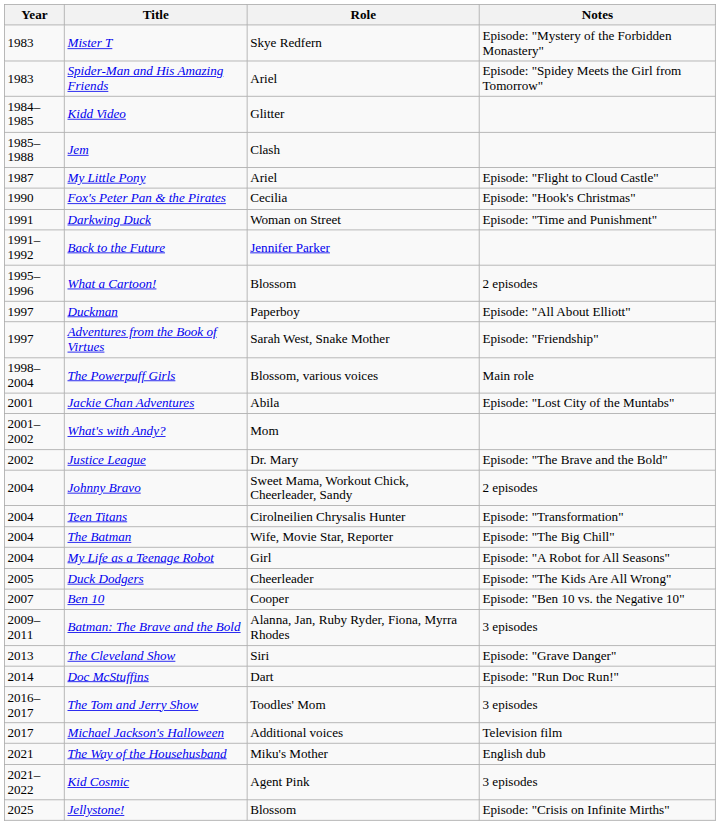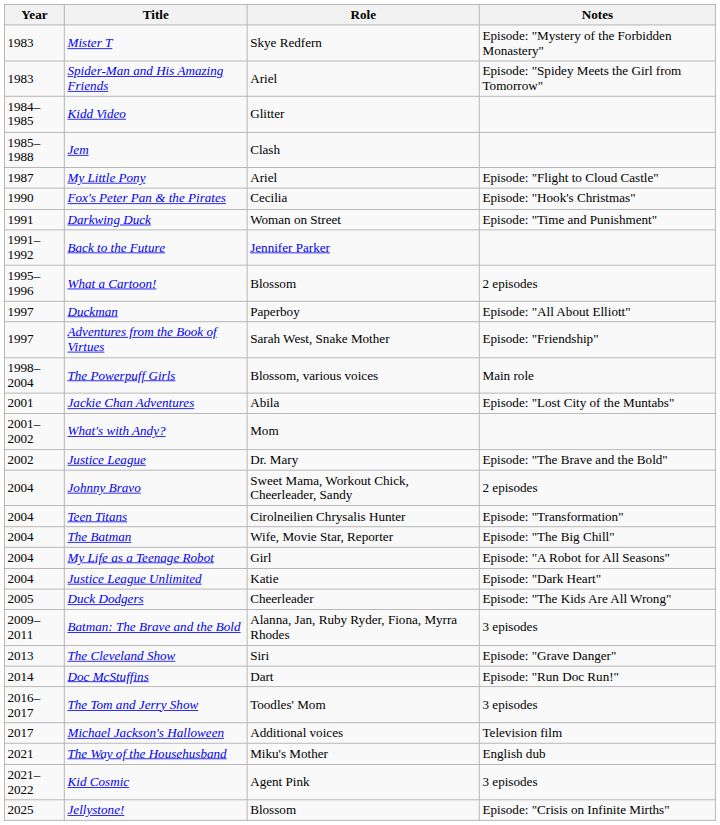 <table class="wikitable sortable">
 <tr>
 <th>Year</th>
 <th>Title</th>
 <th>Role</th>
 <th>Notes</th>
 </tr>
 <tr>
 <td>1983</td>
 <td><em><a href='#'>Mister T</a></em></td>
 <td>Skye Redfern</td>
 <td>Episode: "Mystery of the Forbidden Monastery"</td>
 </tr>
 <tr>
 <td>1983</td>
 <td><em><a href='#'>Spider-Man and His Amazing Friends</a></em></td>
 <td>Ariel</td>
 <td>Episode: "Spidey Meets the Girl from Tomorrow"</td>
 </tr>
 <tr>
 <td>1984–1985</td>
 <td><em><a href='#'>Kidd Video</a></em></td>
 <td>Glitter</td>
 <td></td>
 </tr>
 <tr>
 <td>1985–1988</td>
 <td><em><a href='#'>Jem</a></em></td>
 <td>Clash</td>
 <td></td>
 </tr>
 <tr>
 <td>1987</td>
 <td><em><a href='#'>My Little Pony</a></em></td>
 <td>Ariel</td>
 <td>Episode: "Flight to Cloud Castle"</td>
 </tr>
 <tr>
 <td>1990</td>
 <td><em><a href='#'>Fox's Peter Pan & the Pirates</a></em></td>
 <td>Cecilia</td>
 <td>Episode: "Hook's Christmas"</td>
 </tr>
 <tr>
 <td>1991</td>
 <td><em><a href='#'>Darkwing Duck</a></em></td>
 <td>Woman on Street</td>
 <td>Episode: "Time and Punishment"</td>
 </tr>
 <tr>
 <td>1991–1992</td>
 <td><em><a href='#'>Back to the Future</a></em></td>
 <td><a href='#'>Jennifer Parker</a></td>
 <td></td>
 </tr>
 <tr>
 <td>1995–1996</td>
 <td><em><a href='#'>What a Cartoon!</a></em></td>
 <td>Blossom</td>
 <td>2 episodes</td>
 </tr>
 <tr>
 <td>1997</td>
 <td><em><a href='#'>Duckman</a></em></td>
 <td>Paperboy</td>
 <td>Episode: "All About Elliott"</td>
 </tr>
 <tr>
 <td>1997</td>
 <td><em><a href='#'>Adventures from the Book of Virtues</a></em></td>
 <td>Sarah West, Snake Mother</td>
 <td>Episode: "Friendship"</td>
 </tr>
 <tr>
 <td>1998–2004</td>
 <td><em><a href='#'>The Powerpuff Girls</a></em></td>
 <td>Blossom, various voices</td>
 <td>Main role</td>
 </tr>
 <tr>
 <td>2001</td>
 <td><em><a href='#'>Jackie Chan Adventures</a></em></td>
 <td>Abila</td>
 <td>Episode: "Lost City of the Muntabs"</td>
 </tr>
 <tr>
 <td>2001–2002</td>
 <td><em><a href='#'>What's with Andy?</a></em></td>
 <td>Mom</td>
 <td></td>
 </tr>
 <tr>
 <td>2002</td>
 <td><em><a href='#'>Justice League</a></em></td>
 <td>Dr. Mary</td>
 <td>Episode: "The Brave and the Bold"</td>
 </tr>
 <tr>
 <td>2004</td>
 <td><em><a href='#'>Johnny Bravo</a></em></td>
 <td>Sweet Mama, Workout Chick, Cheerleader, Sandy</td>
 <td>2 episodes</td>
 </tr>
 <tr>
 <td>2004</td>
 <td><em><a href='#'>Teen Titans</a></em></td>
 <td>Cirolneilien Chrysalis Hunter</td>
 <td>Episode: "Transformation"</td>
 </tr>
 <tr>
 <td>2004</td>
 <td><em><a href='#'>The Batman</a></em></td>
 <td>Wife, Movie Star, Reporter</td>
 <td>Episode: "The Big Chill"</td>
 </tr>
 <tr>
 <td>2004</td>
 <td><em><a href='#'>My Life as a Teenage Robot</a></em></td>
 <td>Girl</td>
 <td>Episode: "A Robot for All Seasons"</td>
 </tr>
 <tr>
+<td>2004</td>
+<td><em><a href='#'>Justice League Unlimited</a></em></td>
+<td>Katie</td>
+<td>Episode: "Dark Heart"</td>
+</tr>
+<tr>
 <td>2005</td>
 <td><em><a href='#'>Duck Dodgers</a></em></td>
 <td>Cheerleader</td>
 <td>Episode: "The Kids Are All Wrong"</td>
-</tr>
-<tr>
-<td>2007</td>
-<td><em><a href='#'>Ben 10</a></em></td>
-<td>Cooper</td>
-<td>Episode: "Ben 10 vs. the Negative 10"</td>
 </tr>
 <tr>
 <td>2009–2011</td>
 <td><em><a href='#'>Batman: The Brave and the Bold</a></em></td>
 <td>Alanna, Jan, Ruby Ryder, Fiona, Myrra Rhodes</td>
 <td>3 episodes</td>
 </tr>
 <tr>
 <td>2013</td>
 <td><em><a href='#'>The Cleveland Show</a></em></td>
 <td>Siri</td>
 <td>Episode: "Grave Danger"</td>
 </tr>
 <tr>
 <td>2014</td>
 <td><em><a href='#'>Doc McStuffins</a></em></td>
 <td>Dart</td>
 <td>Episode: "Run Doc Run!"</td>
 </tr>
 <tr>
 <td>2016–2017</td>
 <td><em><a href='#'>The Tom and Jerry Show</a></em></td>
 <td>Toodles' Mom</td>
 <td>3 episodes</td>
 </tr>
 <tr>
 <td>2017</td>
 <td><em><a href='#'>Michael Jackson's Halloween</a></em></td>
 <td>Additional voices</td>
 <td>Television film</td>
 </tr>
 <tr>
 <td>2021</td>
 <td><em><a href='#'>The Way of the Househusband</a></em></td>
 <td>Miku's Mother</td>
 <td>English dub</td>
 </tr>
 <tr>
 <td>2021–2022</td>
 <td><em><a href='#'>Kid Cosmic</a></em></td>
 <td>Agent Pink</td>
 <td>3 episodes</td>
 </tr>
 <tr>
 <td>2025</td>
 <td><em><a href='#'>Jellystone!</a></em></td>
 <td>Blossom</td>
 <td>Episode: "Crisis on Infinite Mirths"</td>
 </tr>
 </table>
